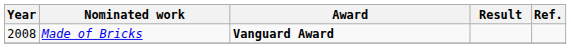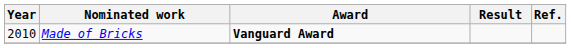 <table class="wikitable">
 <tr>
 <th>Year</th>
 <th width="250">Nominated work</th>
 <th width="325">Award</th>
 <th width="65">Result</th>
 <th>Ref.</th>
 </tr>
 <tr>
-<td align="center">2008</td>
+<td align="center">2010</td>
 <td><em><a href='#'>Made of Bricks</a></em></td>
 <td><strong>Vanguard Award</strong></td>
 <td></td>
 <td align="center"></td>
 </tr>
 <tr>
 </tr>
 </table>
